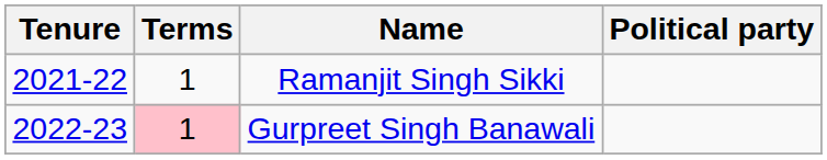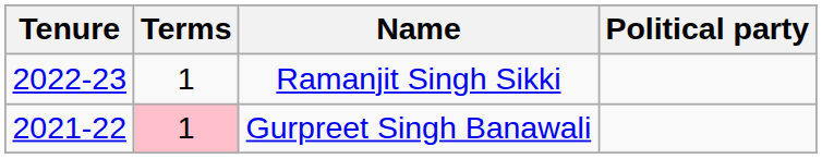 <table class="wikitable sortable">
 <tr>
 <th>Tenure</th>
 <th>Terms</th>
 <th>Name</th>
 <th colspan="2">Political party</th>
 </tr>
 <tr align="center">
-<td><a href='#'>2021-22</a></td>
+<td><a href='#'>2022-23</a></td>
 <td>1</td>
 <td><a href='#'>Ramanjit Singh Sikki</a></td>
 <td></td>
 </tr>
 <tr align="center">
-<td><a href='#'>2022-23</a></td>
+<td><a href='#'>2021-22</a></td>
 <td style="background: pink;">1</td>
 <td><a href='#'>Gurpreet Singh Banawali</a></td>
 <td></td>
 </tr>
 </table>
